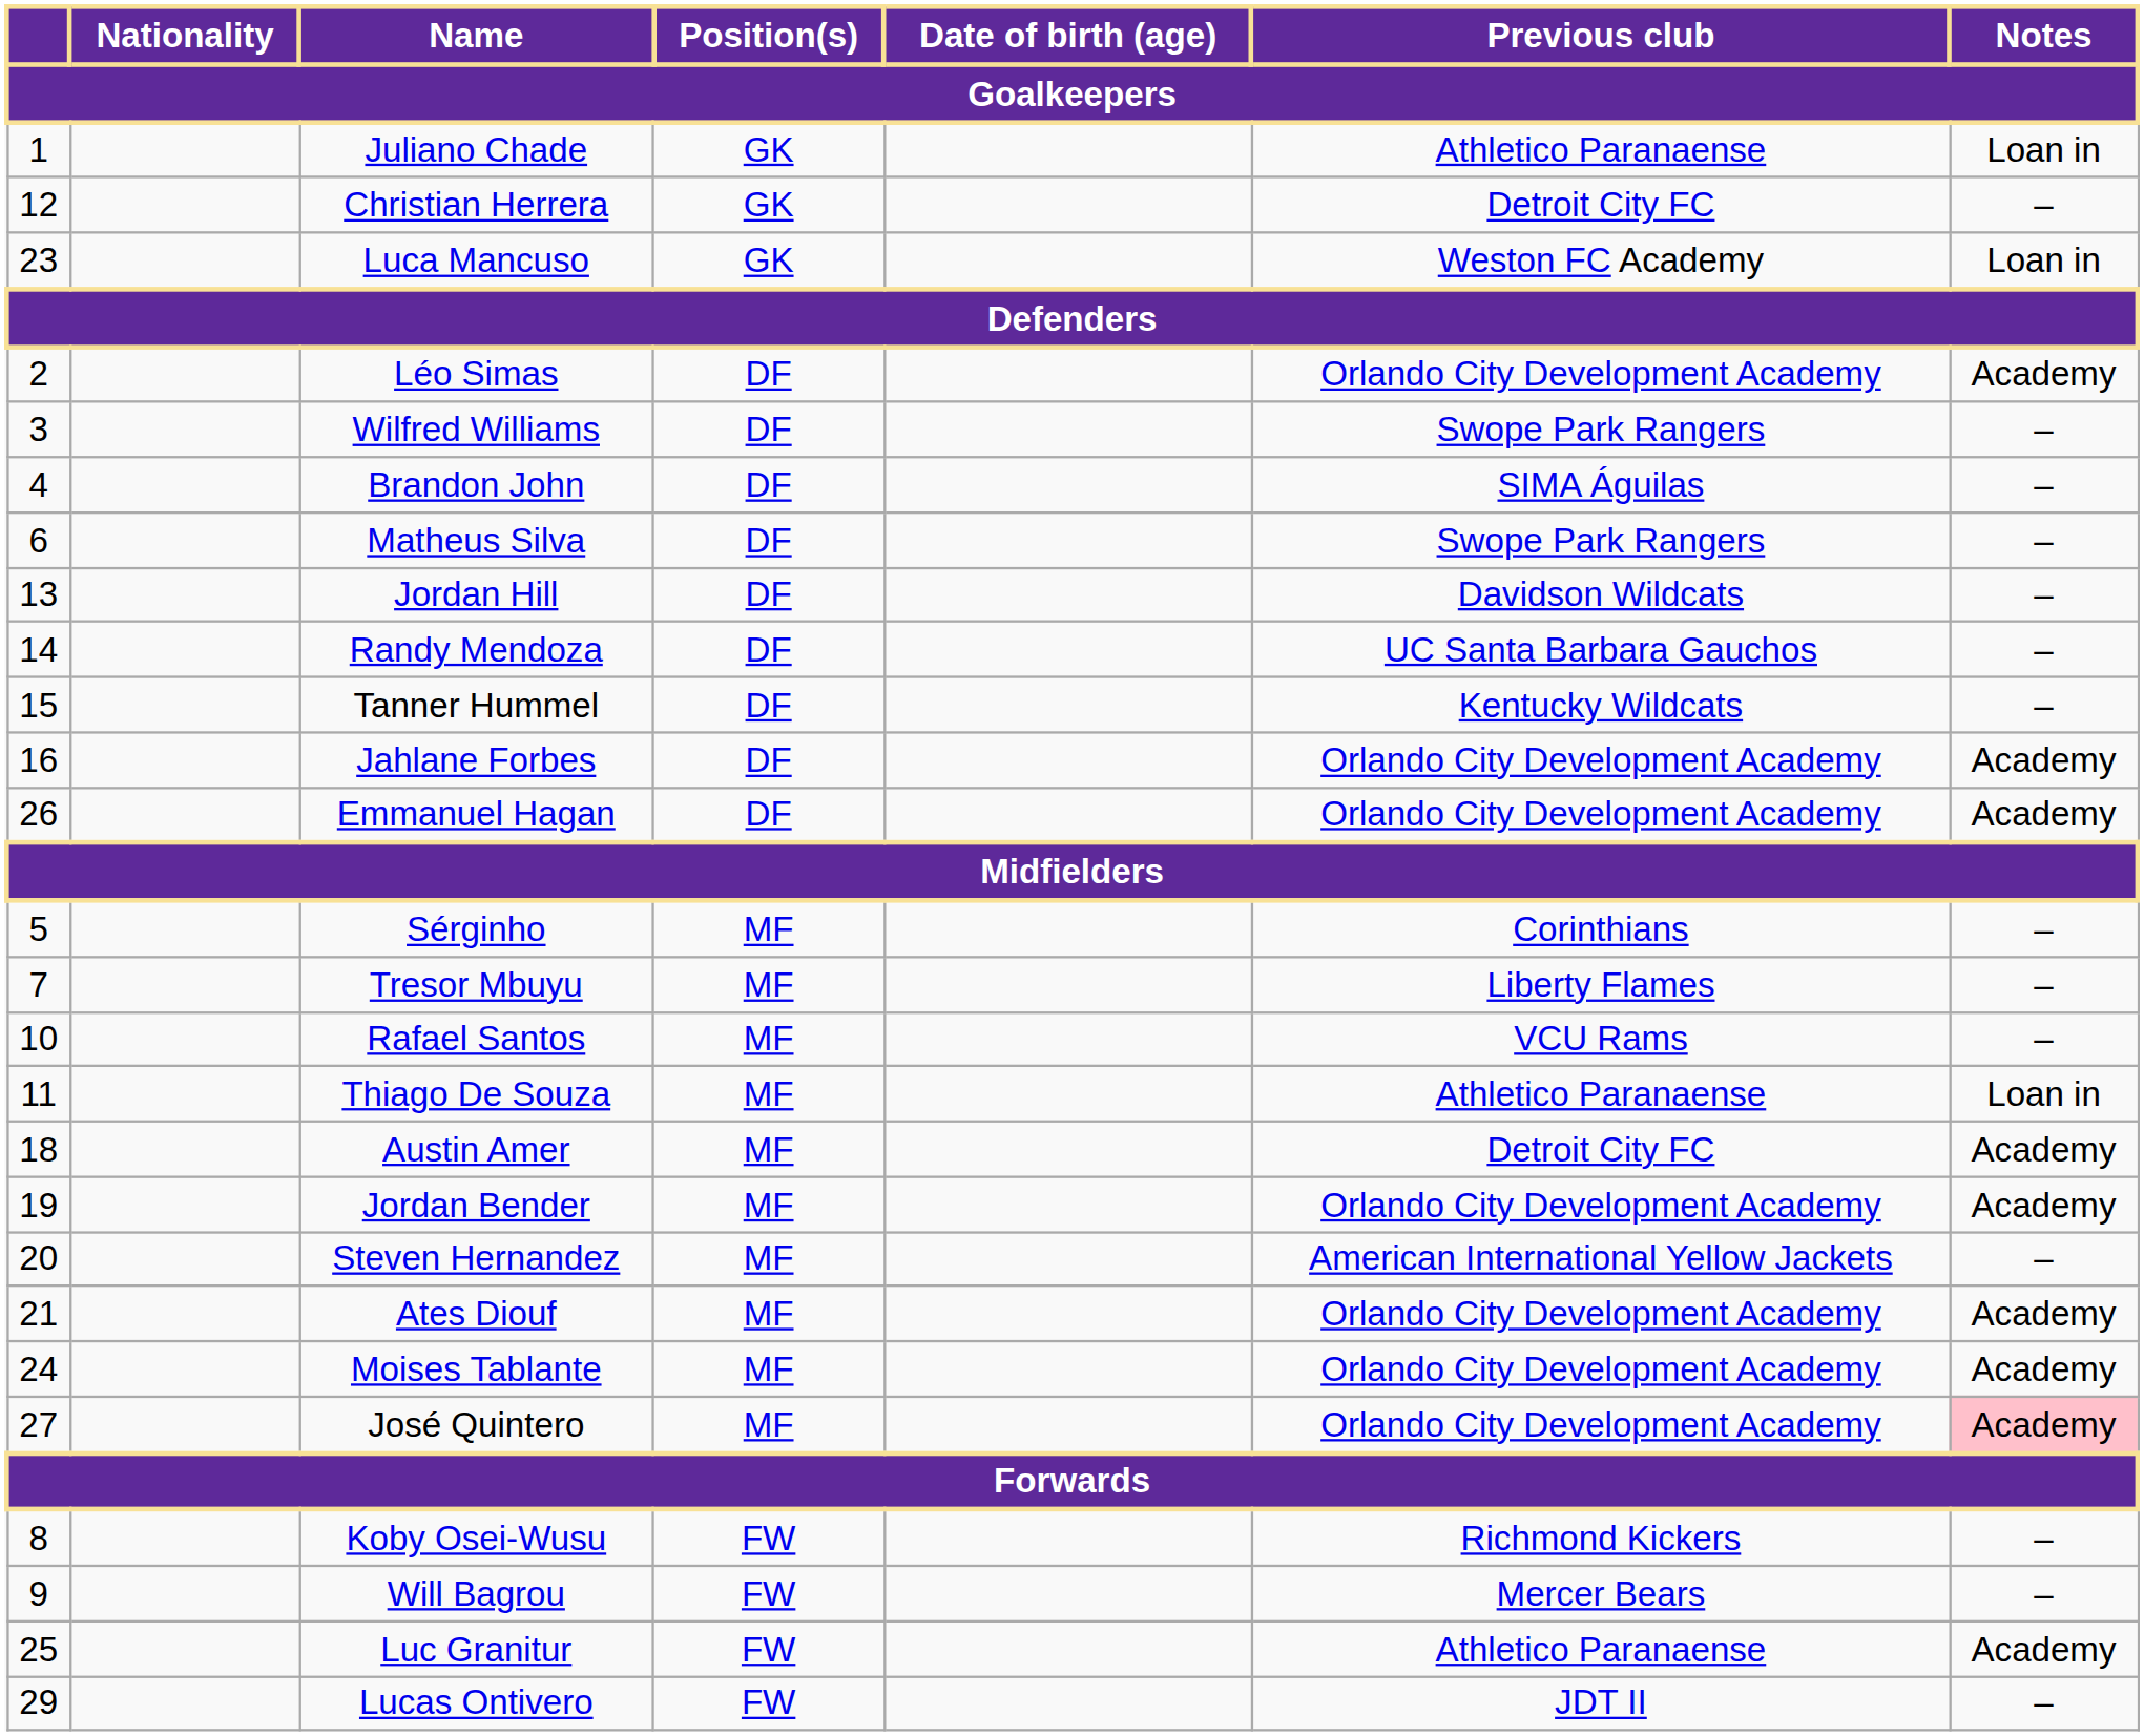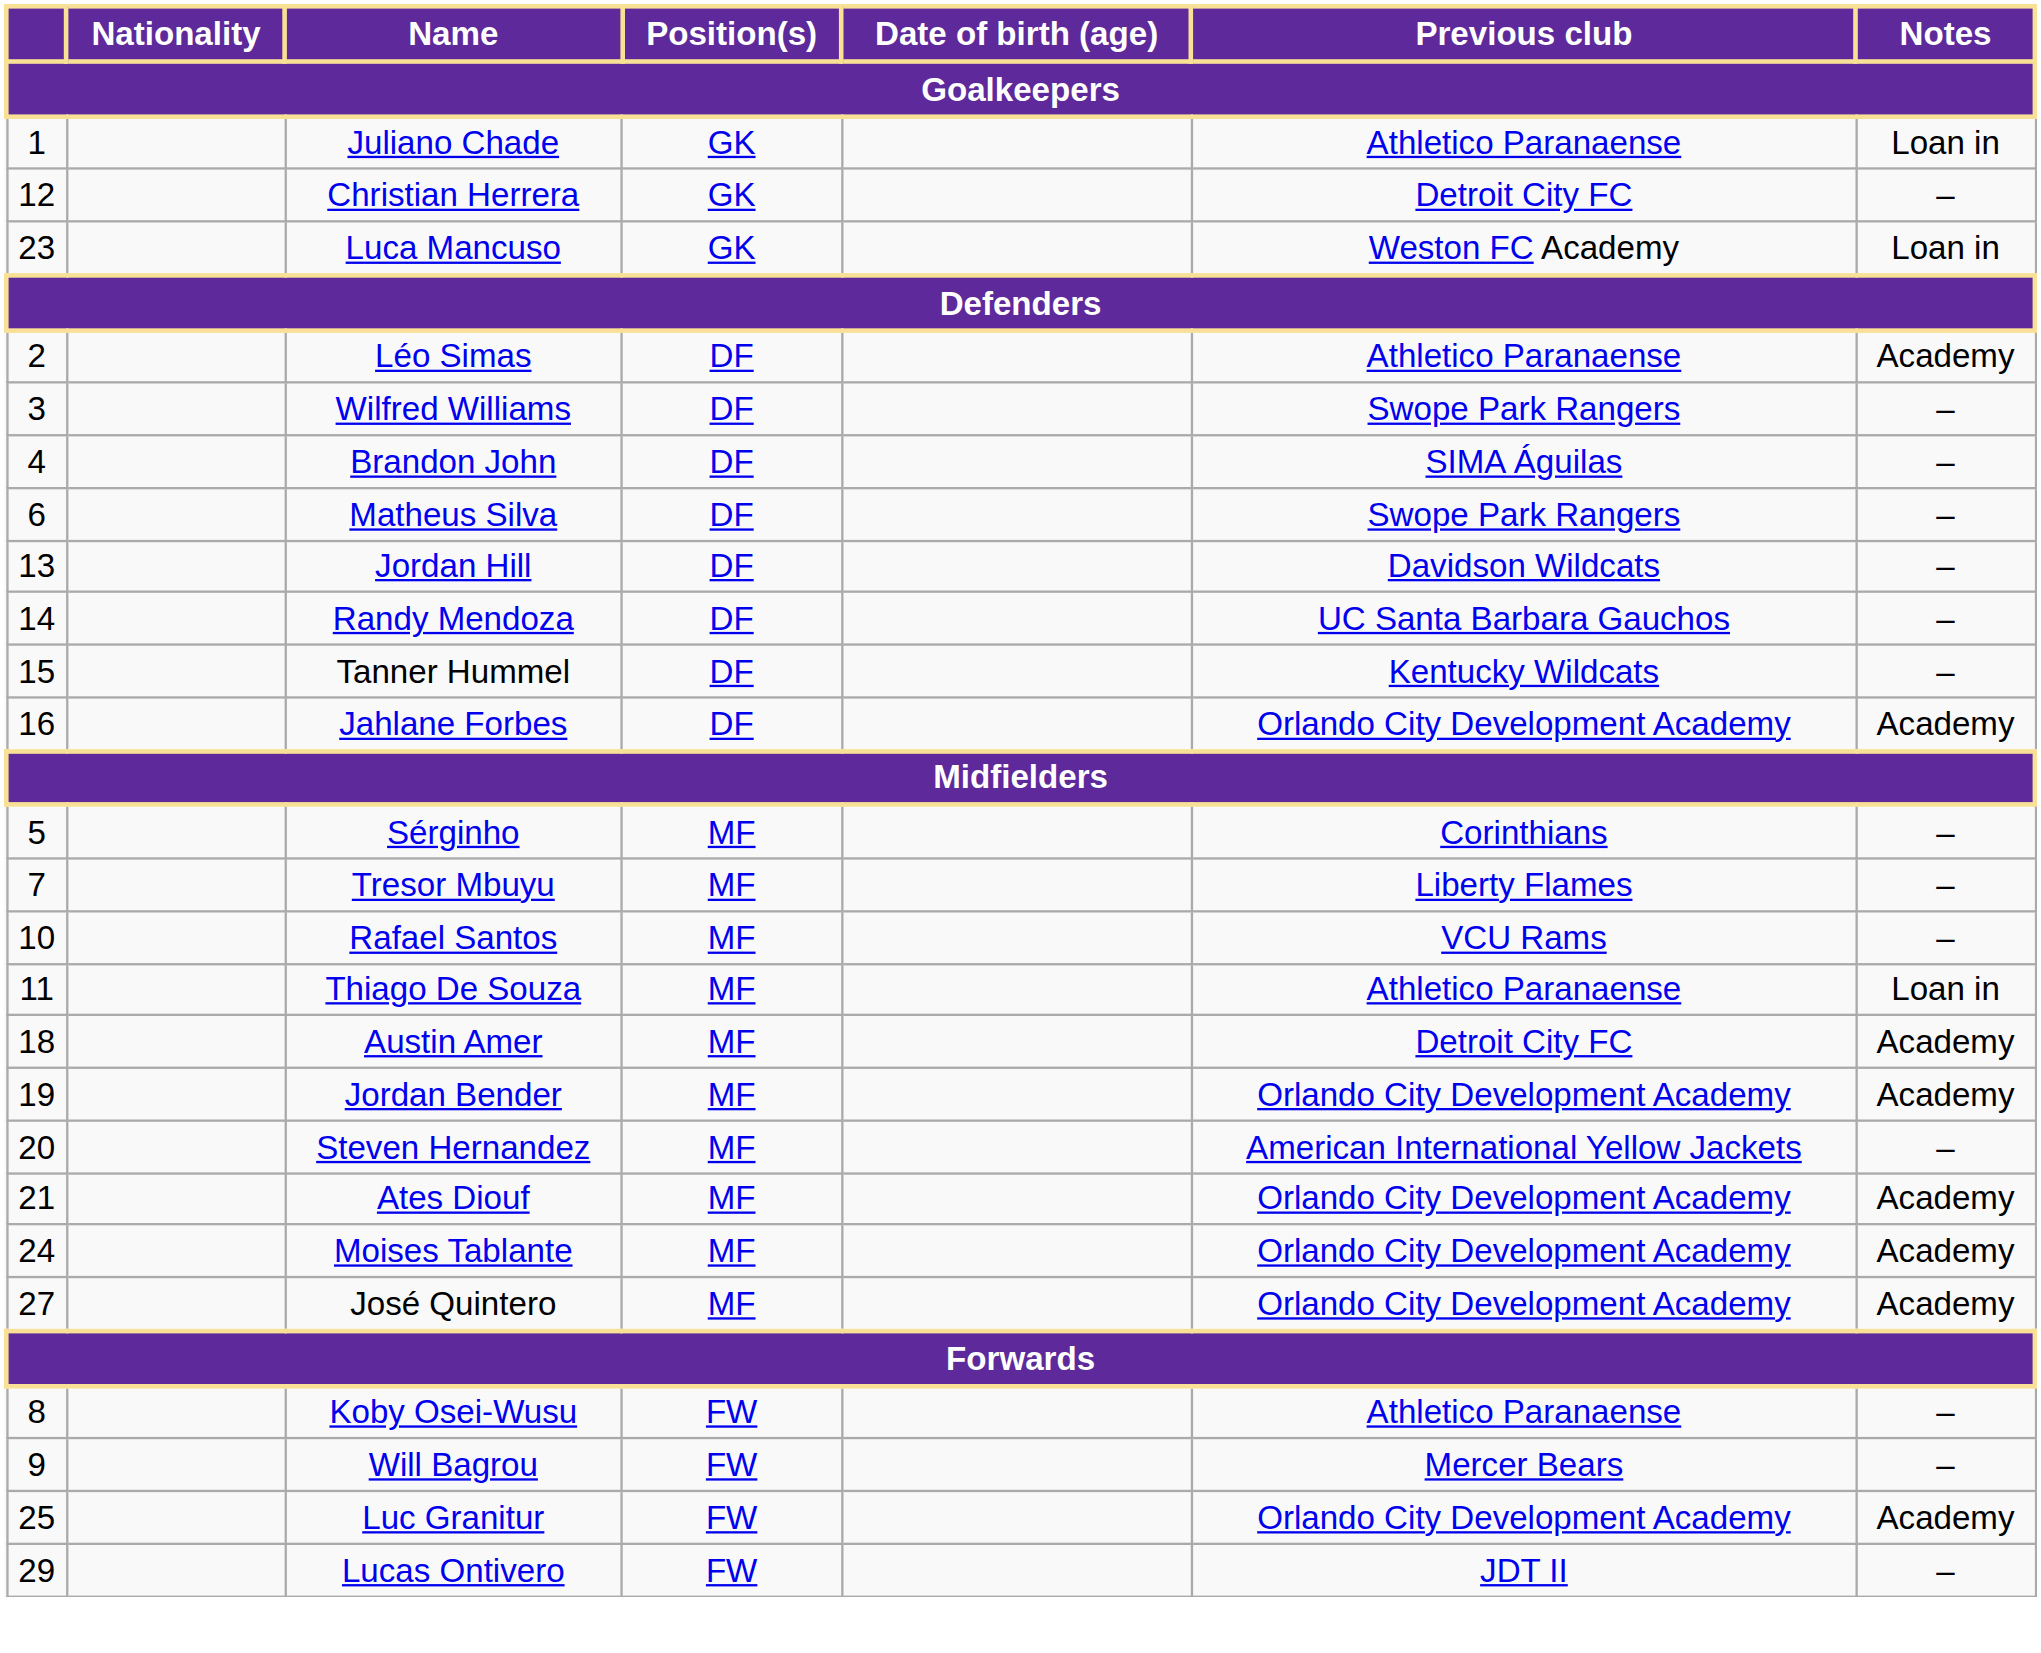 <table class="wikitable" style="text-align:center; font-size:90%; width:100%;">
 <tr>
 <th style="background:#5E299A; color:white; border:2px solid #F8E196; text-align:center;"></th>
 <th style="background:#5E299A; color:white; border:2px solid #F8E196; text-align:center;">Nationality</th>
 <th style="background:#5E299A; color:white; border:2px solid #F8E196; text-align:center;">Name</th>
 <th style="background:#5E299A; color:white; border:2px solid #F8E196; text-align:center;">Position(s)</th>
 <th style="background:#5E299A; color:white; border:2px solid #F8E196; text-align:center;">Date of birth (age)</th>
 <th style="background:#5E299A; color:white; border:2px solid #F8E196; text-align:center;">Previous club</th>
 <th style="background:#5E299A; color:white; border:2px solid #F8E196; text-align:center;">Notes</th>
 </tr>
 <tr>
 <th colspan="7" style="text-align:center; background:#5E299A; color:white; border:2px solid #F8E196;">Goalkeepers</th>
 </tr>
 <tr>
 <td>1</td>
 <td></td>
 <td><a href='#'>Juliano Chade</a></td>
 <td><a href='#'>GK</a></td>
 <td></td>
 <td> <a href='#'>Athletico Paranaense</a></td>
 <td>Loan in</td>
 </tr>
 <tr>
 <td>12</td>
 <td></td>
 <td><a href='#'>Christian Herrera</a></td>
 <td><a href='#'>GK</a></td>
 <td></td>
 <td> <a href='#'>Detroit City FC</a></td>
 <td>–</td>
 </tr>
 <tr>
 <td>23</td>
 <td></td>
 <td><a href='#'>Luca Mancuso</a></td>
 <td><a href='#'>GK</a></td>
 <td></td>
 <td> <a href='#'>Weston FC</a> Academy</td>
 <td>Loan in</td>
 </tr>
 <tr>
 <th colspan="7" style="text-align:center; background:#5E299A; color:white; border:2px solid #F8E196;">Defenders</th>
 </tr>
 <tr>
 <td>2</td>
 <td></td>
 <td><a href='#'>Léo Simas</a></td>
 <td><a href='#'>DF</a></td>
 <td></td>
-<td> <a href='#'>Orlando City Development Academy</a></td>
+<td> <a href='#'>Athletico Paranaense</a></td>
 <td>Academy</td>
 </tr>
 <tr>
 <td>3</td>
 <td></td>
 <td><a href='#'>Wilfred Williams</a></td>
 <td><a href='#'>DF</a></td>
 <td></td>
 <td> <a href='#'>Swope Park Rangers</a></td>
 <td>–</td>
 </tr>
 <tr>
 <td>4</td>
 <td></td>
 <td><a href='#'>Brandon John</a></td>
 <td><a href='#'>DF</a></td>
 <td></td>
 <td> <a href='#'>SIMA Águilas</a></td>
 <td>–</td>
 </tr>
 <tr>
 <td>6</td>
 <td></td>
 <td><a href='#'>Matheus Silva</a></td>
 <td><a href='#'>DF</a></td>
 <td></td>
 <td> <a href='#'>Swope Park Rangers</a></td>
 <td>–</td>
 </tr>
 <tr>
 <td>13</td>
 <td></td>
 <td><a href='#'>Jordan Hill</a></td>
 <td><a href='#'>DF</a></td>
 <td></td>
 <td> <a href='#'>Davidson Wildcats</a></td>
 <td>–</td>
 </tr>
 <tr>
 <td>14</td>
 <td></td>
 <td><a href='#'>Randy Mendoza</a></td>
 <td><a href='#'>DF</a></td>
 <td></td>
 <td> <a href='#'>UC Santa Barbara Gauchos</a></td>
 <td>–</td>
 </tr>
 <tr>
 <td>15</td>
 <td></td>
 <td>Tanner Hummel</td>
 <td><a href='#'>DF</a></td>
 <td></td>
 <td> <a href='#'>Kentucky Wildcats</a></td>
 <td>–</td>
 </tr>
 <tr>
 <td>16</td>
 <td></td>
 <td><a href='#'>Jahlane Forbes</a></td>
-<td><a href='#'>DF</a></td>
-<td></td>
-<td> <a href='#'>Orlando City Development Academy</a></td>
-<td>Academy</td>
-</tr>
-<tr>
-<td>26</td>
-<td></td>
-<td><a href='#'>Emmanuel Hagan</a></td>
 <td><a href='#'>DF</a></td>
 <td></td>
 <td> <a href='#'>Orlando City Development Academy</a></td>
 <td>Academy</td>
 </tr>
 <tr>
 <th colspan="7" style="text-align:center; background:#5E299A; color:white; border:2px solid #F8E196;">Midfielders</th>
 </tr>
 <tr>
 <td>5</td>
 <td></td>
 <td><a href='#'>Sérginho</a></td>
 <td><a href='#'>MF</a></td>
 <td></td>
 <td> <a href='#'>Corinthians</a></td>
 <td>–</td>
 </tr>
 <tr>
 <td>7</td>
 <td></td>
 <td><a href='#'>Tresor Mbuyu</a></td>
 <td><a href='#'>MF</a></td>
 <td></td>
 <td> <a href='#'>Liberty Flames</a></td>
 <td>–</td>
 </tr>
 <tr>
 <td>10</td>
 <td></td>
 <td><a href='#'>Rafael Santos</a></td>
 <td><a href='#'>MF</a></td>
 <td></td>
 <td> <a href='#'>VCU Rams</a></td>
 <td>–</td>
 </tr>
 <tr>
 <td>11</td>
 <td></td>
 <td><a href='#'>Thiago De Souza</a></td>
 <td><a href='#'>MF</a></td>
 <td></td>
 <td> <a href='#'>Athletico Paranaense</a></td>
 <td>Loan in</td>
 </tr>
 <tr>
 <td>18</td>
 <td></td>
 <td><a href='#'>Austin Amer</a></td>
 <td><a href='#'>MF</a></td>
 <td></td>
 <td> <a href='#'>Detroit City FC</a></td>
 <td>Academy</td>
 </tr>
 <tr>
 <td>19</td>
 <td></td>
 <td><a href='#'>Jordan Bender</a></td>
 <td><a href='#'>MF</a></td>
 <td></td>
 <td> <a href='#'>Orlando City Development Academy</a></td>
 <td>Academy</td>
 </tr>
 <tr>
 <td>20</td>
 <td></td>
 <td><a href='#'>Steven Hernandez</a></td>
 <td><a href='#'>MF</a></td>
 <td></td>
 <td> <a href='#'>American International Yellow Jackets</a></td>
 <td>–</td>
 </tr>
 <tr>
 <td>21</td>
 <td></td>
 <td><a href='#'>Ates Diouf</a></td>
 <td><a href='#'>MF</a></td>
 <td></td>
 <td> <a href='#'>Orlando City Development Academy</a></td>
 <td>Academy</td>
 </tr>
 <tr>
 <td>24</td>
 <td></td>
 <td><a href='#'>Moises Tablante</a></td>
 <td><a href='#'>MF</a></td>
 <td></td>
 <td> <a href='#'>Orlando City Development Academy</a></td>
 <td>Academy</td>
 </tr>
 <tr>
 <td>27</td>
 <td></td>
 <td>José Quintero</td>
 <td><a href='#'>MF</a></td>
 <td></td>
 <td> <a href='#'>Orlando City Development Academy</a></td>
-<td style="background: pink;">Academy</td>
+<td>Academy</td>
 </tr>
 <tr>
 <th colspan="7" style="text-align:center; background:#5E299A; color:white; border:2px solid #F8E196;">Forwards</th>
 </tr>
 <tr>
 <td>8</td>
 <td></td>
 <td><a href='#'>Koby Osei-Wusu</a></td>
 <td><a href='#'>FW</a></td>
 <td></td>
-<td> <a href='#'>Richmond Kickers</a></td>
+<td> <a href='#'>Athletico Paranaense</a></td>
 <td>–</td>
 </tr>
 <tr>
 <td>9</td>
 <td></td>
 <td><a href='#'>Will Bagrou</a></td>
 <td><a href='#'>FW</a></td>
 <td></td>
 <td> <a href='#'>Mercer Bears</a></td>
 <td>–</td>
 </tr>
 <tr>
 <td>25</td>
 <td></td>
 <td><a href='#'>Luc Granitur</a></td>
 <td><a href='#'>FW</a></td>
 <td></td>
-<td> <a href='#'>Athletico Paranaense</a></td>
+<td> <a href='#'>Orlando City Development Academy</a></td>
 <td>Academy</td>
 </tr>
 <tr>
 <td>29</td>
 <td></td>
 <td><a href='#'>Lucas Ontivero</a></td>
 <td><a href='#'>FW</a></td>
 <td></td>
 <td> <a href='#'>JDT II</a></td>
 <td>–</td>
 </tr>
 </table>
